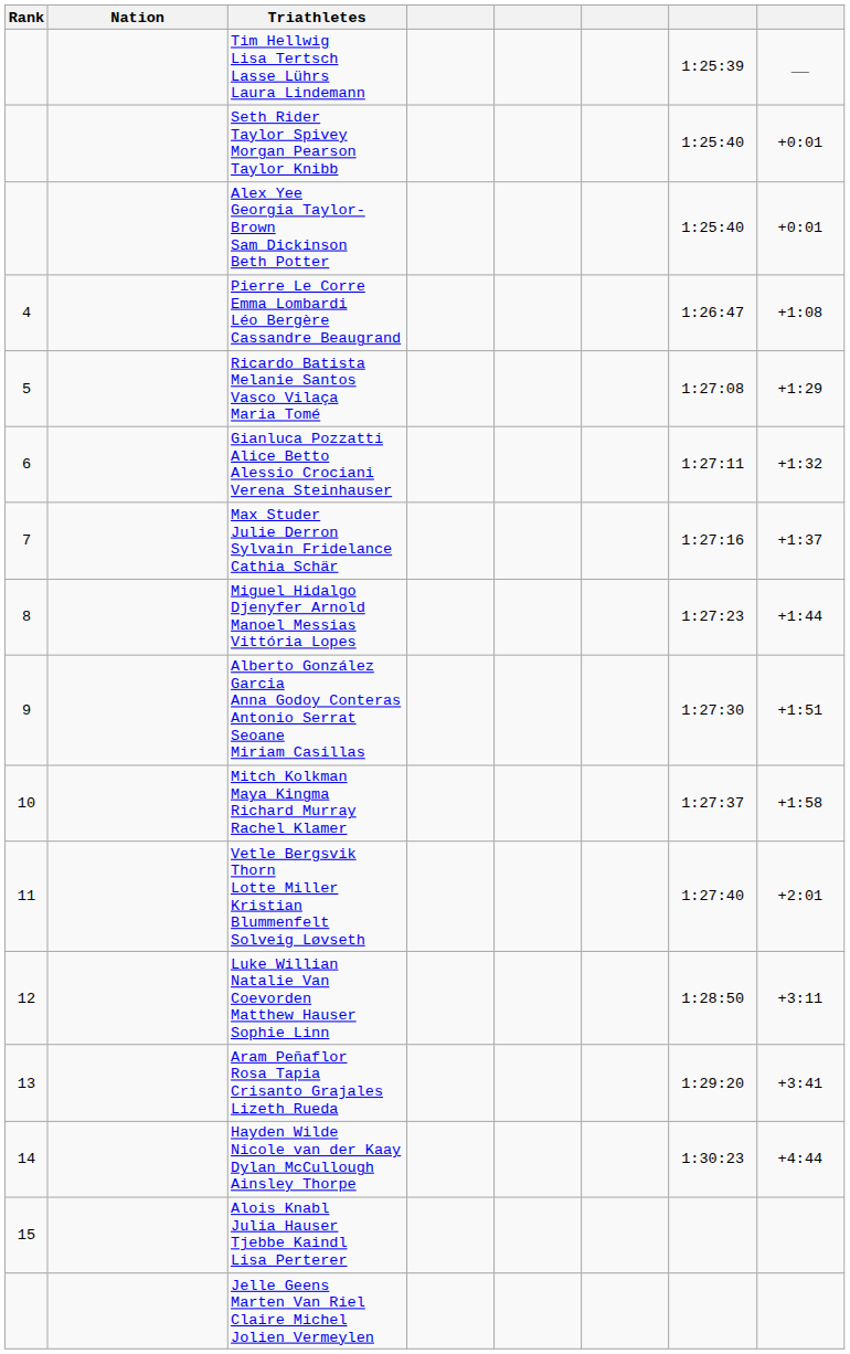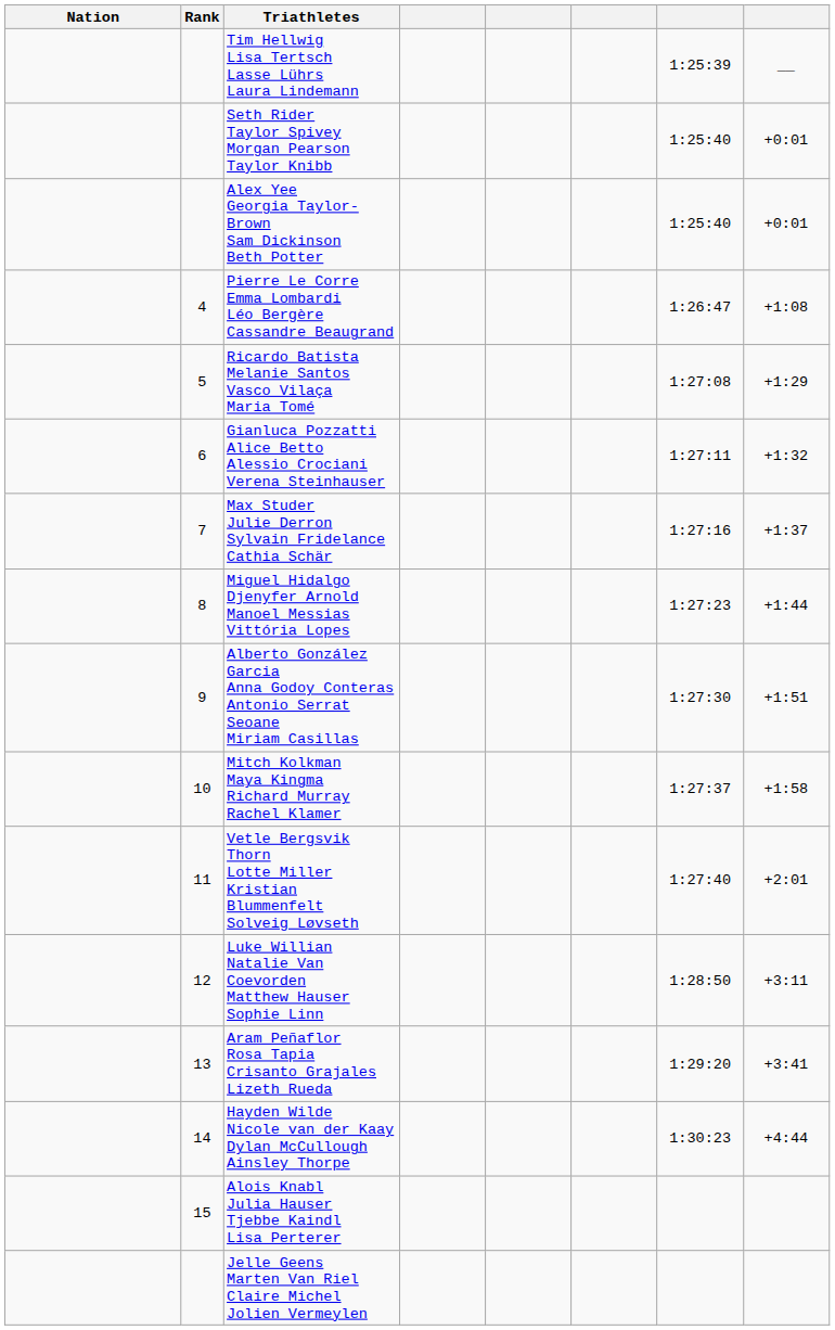 <table class="wikitable sortable" style="text-align:center">
 <tr>
+<th width="150">Nation</th>
 <th data-sort-type="number" width="30">Rank</th>
-<th width="150">Nation</th>
 <th width="150">Triathletes</th>
 <th width="70"></th>
 <th width="70"></th>
 <th width="70"></th>
 <th width="70"></th>
 <th width="70"></th>
 </tr>
 <tr>
+<td align=left></td>
 <td></td>
-<td align=left></td>
 <td align=left><a href='#'>Tim Hellwig</a><br><a href='#'>Lisa Tertsch</a><br><a href='#'>Lasse Lührs</a><br><a href='#'>Laura Lindemann</a></td>
 <td></td>
 <td></td>
 <td></td>
 <td>1:25:39</td>
 <td>__</td>
 </tr>
 <tr>
+<td align=left></td>
 <td></td>
-<td align=left></td>
 <td align=left><a href='#'>Seth Rider</a><br><a href='#'>Taylor Spivey</a><br><a href='#'>Morgan Pearson</a><br><a href='#'>Taylor Knibb</a></td>
 <td></td>
 <td></td>
 <td></td>
 <td>1:25:40</td>
 <td>+0:01</td>
 </tr>
 <tr>
+<td align=left></td>
 <td></td>
-<td align=left></td>
 <td align=left><a href='#'>Alex Yee</a><br><a href='#'>Georgia Taylor-Brown</a><br><a href='#'>Sam Dickinson</a><br><a href='#'>Beth Potter</a></td>
 <td></td>
 <td></td>
 <td></td>
 <td>1:25:40</td>
 <td>+0:01</td>
 </tr>
 <tr>
+<td align=left></td>
 <td>4</td>
-<td align=left></td>
 <td align=left><a href='#'>Pierre Le Corre</a><br><a href='#'>Emma Lombardi</a><br><a href='#'>Léo Bergère</a><br><a href='#'>Cassandre Beaugrand</a></td>
 <td></td>
 <td></td>
 <td></td>
 <td>1:26:47</td>
 <td>+1:08</td>
 </tr>
 <tr>
+<td align=left></td>
 <td>5</td>
-<td align=left></td>
 <td align=left><a href='#'>Ricardo Batista</a><br><a href='#'>Melanie Santos</a><br><a href='#'>Vasco Vilaça</a><br><a href='#'>Maria Tomé</a></td>
 <td></td>
 <td></td>
 <td></td>
 <td>1:27:08</td>
 <td>+1:29</td>
 </tr>
 <tr>
+<td align=left></td>
 <td>6</td>
-<td align=left></td>
 <td align=left><a href='#'>Gianluca Pozzatti</a><br><a href='#'>Alice Betto</a><br><a href='#'>Alessio Crociani</a><br><a href='#'>Verena Steinhauser</a></td>
 <td></td>
 <td></td>
 <td></td>
 <td>1:27:11</td>
 <td>+1:32</td>
 </tr>
 <tr>
+<td align=left></td>
 <td>7</td>
-<td align=left></td>
 <td align=left><a href='#'>Max Studer</a><br><a href='#'>Julie Derron</a><br><a href='#'>Sylvain Fridelance</a><br><a href='#'>Cathia Schär</a></td>
 <td></td>
 <td></td>
 <td></td>
 <td>1:27:16</td>
 <td>+1:37</td>
 </tr>
 <tr>
+<td align=left></td>
 <td>8</td>
-<td align=left></td>
 <td align=left><a href='#'>Miguel Hidalgo</a><br><a href='#'>Djenyfer Arnold</a><br><a href='#'>Manoel Messias</a><br><a href='#'>Vittória Lopes</a></td>
 <td></td>
 <td></td>
 <td></td>
 <td>1:27:23</td>
 <td>+1:44</td>
 </tr>
 <tr>
+<td align=left></td>
 <td>9</td>
-<td align=left></td>
 <td align=left><a href='#'>Alberto González Garcia</a><br><a href='#'>Anna Godoy Conteras</a><br><a href='#'>Antonio Serrat Seoane</a><br><a href='#'>Miriam Casillas</a></td>
 <td></td>
 <td></td>
 <td></td>
 <td>1:27:30</td>
 <td>+1:51</td>
 </tr>
 <tr>
+<td align=left></td>
 <td>10</td>
-<td align=left></td>
 <td align=left><a href='#'>Mitch Kolkman</a><br><a href='#'>Maya Kingma</a><br><a href='#'>Richard Murray</a><br><a href='#'>Rachel Klamer</a></td>
 <td></td>
 <td></td>
 <td></td>
 <td>1:27:37</td>
 <td>+1:58</td>
 </tr>
 <tr>
+<td align=left></td>
 <td>11</td>
-<td align=left></td>
 <td align=left><a href='#'>Vetle Bergsvik Thorn</a><br><a href='#'>Lotte Miller</a><br><a href='#'>Kristian Blummenfelt</a><br><a href='#'>Solveig Løvseth</a></td>
 <td></td>
 <td></td>
 <td></td>
 <td>1:27:40</td>
 <td>+2:01</td>
 </tr>
 <tr>
+<td align=left></td>
 <td>12</td>
-<td align=left></td>
 <td align=left><a href='#'>Luke Willian</a><br><a href='#'>Natalie Van Coevorden</a><br><a href='#'>Matthew Hauser</a><br><a href='#'>Sophie Linn</a></td>
 <td></td>
 <td></td>
 <td></td>
 <td>1:28:50</td>
 <td>+3:11</td>
 </tr>
 <tr>
+<td align=left></td>
 <td>13</td>
-<td align=left></td>
 <td align=left><a href='#'>Aram Peñaflor</a><br><a href='#'>Rosa Tapia</a><br><a href='#'>Crisanto Grajales</a><br><a href='#'>Lizeth Rueda</a></td>
 <td></td>
 <td></td>
 <td></td>
 <td>1:29:20</td>
 <td>+3:41</td>
 </tr>
 <tr>
+<td align=left></td>
 <td>14</td>
-<td align=left></td>
 <td align=left><a href='#'>Hayden Wilde</a><br><a href='#'>Nicole van der Kaay</a><br><a href='#'>Dylan McCullough</a><br><a href='#'>Ainsley Thorpe</a></td>
 <td></td>
 <td></td>
 <td></td>
 <td>1:30:23</td>
 <td>+4:44</td>
 </tr>
 <tr>
+<td align=left></td>
 <td>15</td>
-<td align=left></td>
 <td align=left><a href='#'>Alois Knabl</a><br><a href='#'>Julia Hauser</a><br><a href='#'>Tjebbe Kaindl</a><br><a href='#'>Lisa Perterer</a></td>
 <td></td>
 <td></td>
 <td></td>
 <td></td>
 <td></td>
 </tr>
 <tr>
+<td align=left></td>
 <td></td>
-<td align=left></td>
 <td align=left><a href='#'>Jelle Geens</a><br><a href='#'>Marten Van Riel</a><br><a href='#'>Claire Michel</a><br><a href='#'>Jolien Vermeylen</a></td>
 <td></td>
 <td></td>
 <td></td>
 <td></td>
 <td></td>
 </tr>
 </table>
